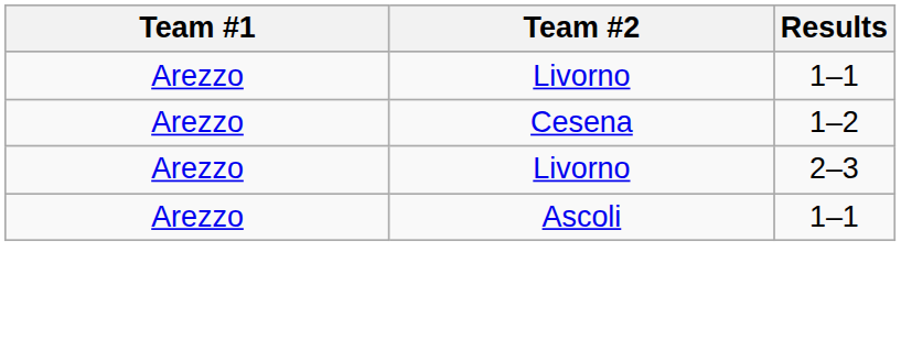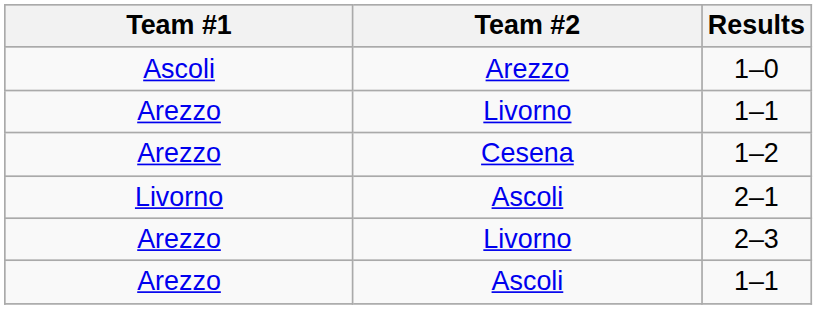 <table class="wikitable" style="text-align:center">
 <tr>
 <th width=200>Team #1</th>
 <th width=200>Team #2</th>
 <th width=50>Results</th>
+</tr>
+<tr>
+<td><a href='#'>Ascoli</a></td>
+<td><a href='#'>Arezzo</a></td>
+<td>1–0</td>
 </tr>
 <tr>
 <td><a href='#'>Arezzo</a></td>
 <td><a href='#'>Livorno</a></td>
 <td>1–1</td>
 </tr>
 <tr>
 <td><a href='#'>Arezzo</a></td>
 <td><a href='#'>Cesena</a></td>
 <td>1–2</td>
 </tr>
 <tr>
+<td><a href='#'>Livorno</a></td>
+<td><a href='#'>Ascoli</a></td>
+<td>2–1</td>
+</tr>
+<tr>
 <td><a href='#'>Arezzo</a></td>
 <td><a href='#'>Livorno</a></td>
 <td>2–3</td>
 </tr>
 <tr>
 <td><a href='#'>Arezzo</a></td>
 <td><a href='#'>Ascoli</a></td>
 <td>1–1</td>
 </tr>
 </table>
